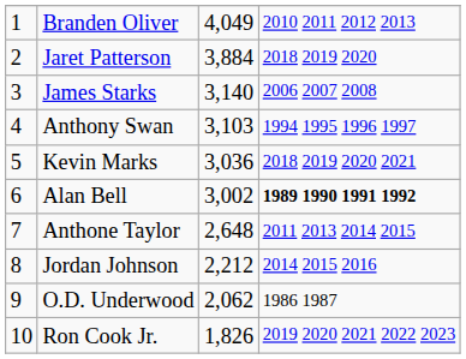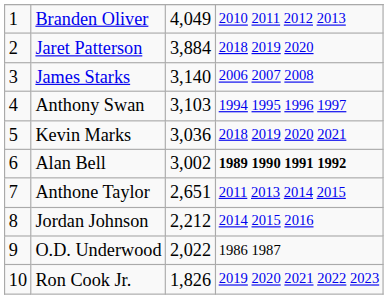 <table class="wikitable">
 <tr>
 </tr>
 <tr>
 <td>1</td>
 <td><a href='#'>Branden Oliver</a></td>
 <td>4,049</td>
 <td style="font-size:80%;"><a href='#'>2010</a> <a href='#'>2011</a> <a href='#'>2012</a> <a href='#'>2013</a></td>
 </tr>
 <tr>
 <td>2</td>
 <td><a href='#'>Jaret Patterson</a></td>
 <td>3,884</td>
 <td style="font-size:80%;"><a href='#'>2018</a> <a href='#'>2019</a> <a href='#'>2020</a></td>
 </tr>
 <tr>
 <td>3</td>
 <td><a href='#'>James Starks</a></td>
 <td>3,140</td>
 <td style="font-size:80%;"><a href='#'>2006</a> <a href='#'>2007</a> <a href='#'>2008</a></td>
 </tr>
 <tr>
 <td>4</td>
 <td>Anthony Swan</td>
 <td>3,103</td>
 <td style="font-size:80%;"><a href='#'>1994</a> <a href='#'>1995</a> <a href='#'>1996</a> <a href='#'>1997</a></td>
 </tr>
 <tr>
 <td>5</td>
 <td>Kevin Marks</td>
 <td>3,036</td>
 <td style="font-size:80%;"><a href='#'>2018</a> <a href='#'>2019</a> <a href='#'>2020</a> <a href='#'>2021</a></td>
 </tr>
 <tr>
 <td>6</td>
 <td>Alan Bell</td>
 <td>3,002</td>
 <td style="font-size:80%;"><strong>1989 1990 1991 1992</strong></td>
 </tr>
 <tr>
 <td>7</td>
 <td>Anthone Taylor</td>
-<td>2,648</td>
+<td>2,651</td>
 <td style="font-size:80%;"><a href='#'>2011</a> <a href='#'>2013</a> <a href='#'>2014</a> <a href='#'>2015</a></td>
 </tr>
 <tr>
 <td>8</td>
 <td>Jordan Johnson</td>
 <td>2,212</td>
 <td style="font-size:80%;"><a href='#'>2014</a> <a href='#'>2015</a> <a href='#'>2016</a></td>
 </tr>
 <tr>
 <td>9</td>
 <td>O.D. Underwood</td>
-<td>2,062</td>
+<td>2,022</td>
 <td style="font-size:80%;">1986 1987</td>
 </tr>
 <tr>
 <td>10</td>
 <td>Ron Cook Jr.</td>
 <td>1,826</td>
 <td style="font-size:80%;"><a href='#'>2019</a> <a href='#'>2020</a> <a href='#'>2021</a> <a href='#'>2022</a> <a href='#'>2023</a></td>
 </tr>
 </table>
